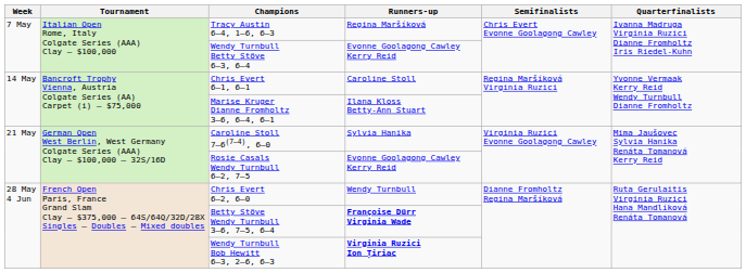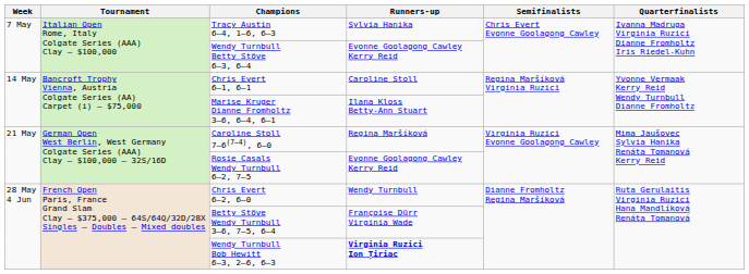 <table class=wikitable style=font-size:95%>
 <tr>
 <th style="width:48px;">Week</th>
 <th style="width:248px;">Tournament</th>
 <th style="width:200px;">Champions</th>
 <th style="width:200px;">Runners-up</th>
 <th style="width:190px;">Semifinalists</th>
 <th style="width:190px;">Quarterfinalists</th>
 </tr>
 <tr valign=top>
 <td rowspan=2>7 May</td>
 <td style="background:#D4F1C5;" rowspan="2"><a href='#'>Italian Open</a><br> Rome, Italy<br>Colgate Series (AAA)<br>Clay – $100,000</td>
 <td> <a href='#'>Tracy Austin</a><br>6–4, 1–6, 6–3</td>
-<td> <a href='#'>Regina Maršíková</a></td>
+<td> <a href='#'>Sylvia Hanika</a></td>
 <td rowspan=2> <a href='#'>Chris Evert</a><br> <a href='#'>Evonne Goolagong Cawley</a></td>
 <td rowspan=2> <a href='#'>Ivanna Madruga</a><br> <a href='#'>Virginia Ruzici</a><br> <a href='#'>Dianne Fromholtz</a><br> <a href='#'>Iris Riedel-Kuhn</a></td>
 </tr>
 <tr valign=top>
 <td> <a href='#'>Wendy Turnbull</a><br>  <a href='#'>Betty Stöve</a><br>6–3, 6–4</td>
 <td> <a href='#'>Evonne Goolagong Cawley</a><br>  <a href='#'>Kerry Reid</a></td>
 </tr>
 <tr valign=top>
 <td rowspan=2>14 May</td>
 <td style="background:#D4F1C5;" rowspan="2"><a href='#'>Bancroft Trophy</a><br> <a href='#'>Vienna</a>, Austria<br>Colgate Series (AA)<br>Carpet (i) – $75,000</td>
 <td> <a href='#'>Chris Evert</a><br>6–1, 6–1</td>
 <td> <a href='#'>Caroline Stoll</a></td>
 <td rowspan=2> <a href='#'>Regina Maršíková</a><br> <a href='#'>Virginia Ruzici</a></td>
 <td rowspan=2> <a href='#'>Yvonne Vermaak</a><br> <a href='#'>Kerry Reid</a><br> <a href='#'>Wendy Turnbull</a><br> <a href='#'>Dianne Fromholtz</a></td>
 </tr>
 <tr valign=top>
 <td> <a href='#'>Marise Kruger</a><br>  <a href='#'>Dianne Fromholtz</a><br>3–6, 6–4, 6–1</td>
 <td> <a href='#'>Ilana Kloss</a><br>  <a href='#'>Betty-Ann Stuart</a></td>
 </tr>
 <tr valign=top>
 <td rowspan=2>21 May</td>
 <td style="background:#D4F1C5;" rowspan="2"><a href='#'>German Open</a><br> <a href='#'>West Berlin</a>, West Germany<br>Colgate Series (AAA)<br>Clay – $100,000 – 32S/16D</td>
 <td> <a href='#'>Caroline Stoll</a><br>7–6<sup>(7–4)</sup>, 6–0</td>
-<td> <a href='#'>Sylvia Hanika</a></td>
+<td> <a href='#'>Regina Maršíková</a></td>
 <td rowspan=2> <a href='#'>Virginia Ruzici</a><br> <a href='#'>Evonne Goolagong Cawley</a></td>
 <td rowspan=2> <a href='#'>Mima Jaušovec</a><br> <a href='#'>Sylvia Hanika</a><br> <a href='#'>Renáta Tomanová</a><br> <a href='#'>Kerry Reid</a></td>
 </tr>
 <tr valign=top>
 <td> <a href='#'>Rosie Casals</a> <br>  <a href='#'>Wendy Turnbull</a><br>6–2, 7–5</td>
 <td> <a href='#'>Evonne Goolagong Cawley</a><br>  <a href='#'>Kerry Reid</a></td>
 </tr>
 <tr valign=top>
 <td rowspan=3>28 May<br>4 Jun</td>
 <td style="background:#F3E6D7;" rowspan="3"><a href='#'>French Open</a><br> Paris, France<br>Grand Slam<br>Clay – $375,000 – 64S/64Q/32D/28X<br> <a href='#'>Singles</a> – <a href='#'>Doubles</a> – <a href='#'>Mixed doubles</a></td>
 <td> <a href='#'>Chris Evert</a><br> 6–2, 6–0</td>
 <td> <a href='#'>Wendy Turnbull</a></td>
 <td rowspan=3> <a href='#'>Dianne Fromholtz</a><br> <a href='#'>Regina Maršíková</a></td>
 <td rowspan=3> <a href='#'>Ruta Gerulaitis</a><br> <a href='#'>Virginia Ruzici</a><br> <a href='#'>Hana Mandlíková</a><br> <a href='#'>Renáta Tomanová</a></td>
 </tr>
 <tr valign=top>
 <td> <a href='#'>Betty Stöve</a> <br>  <a href='#'>Wendy Turnbull</a><br>3–6, 7–5, 6–4</td>
-<td><strong> <a href='#'>Françoise Dürr</a><br> <a href='#'>Virginia Wade</a></strong></td>
+<td> <a href='#'>Françoise Dürr</a><br> <a href='#'>Virginia Wade</a></td>
 </tr>
 <tr valign=top>
 <td> <a href='#'>Wendy Turnbull</a> <br>  <a href='#'>Bob Hewitt</a><br>6–3, 2–6, 6–3</td>
 <td><strong> <a href='#'>Virginia Ruzici</a> <br>  <a href='#'>Ion Țiriac</a></strong></td>
 </tr>
 </table>
